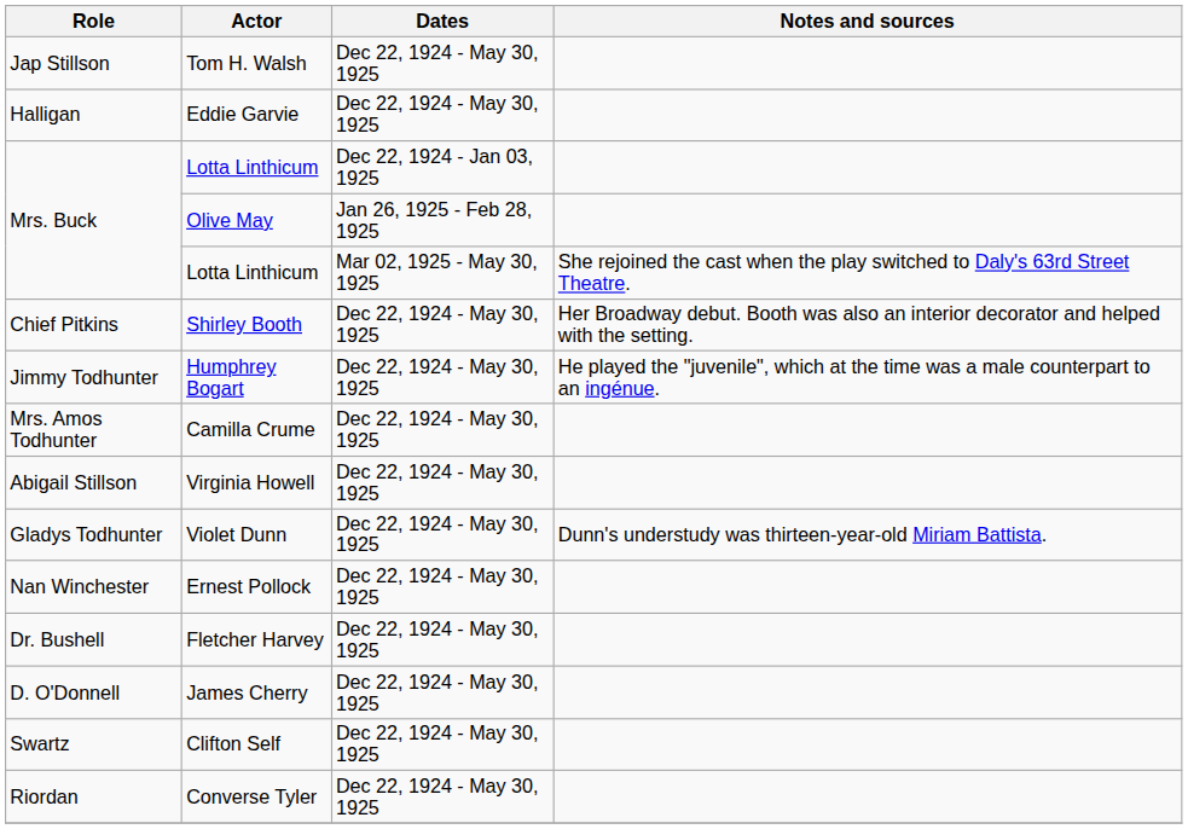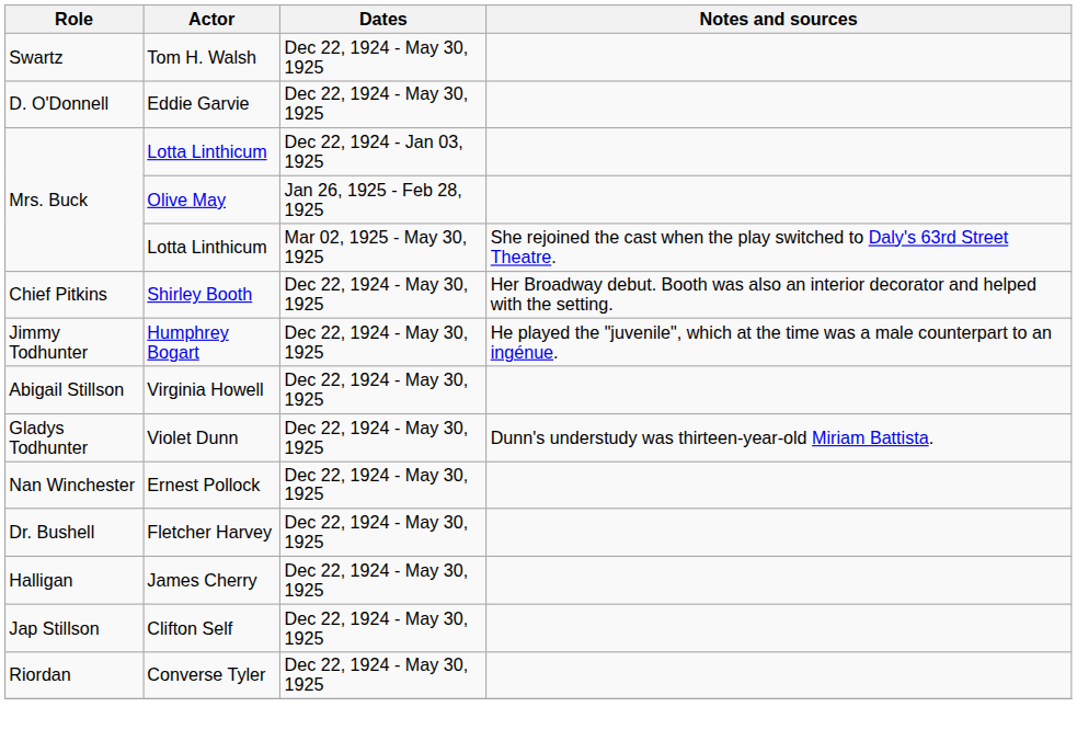 <table class="wikitable sortable plainrowheaders" style="font-size: 90%">
 <tr>
 <th scope="col">Role</th>
 <th scope="col">Actor</th>
 <th scope="col">Dates</th>
 <th scope="col">Notes and sources</th>
 </tr>
 <tr>
-<td>Jap Stillson</td>
+<td>Swartz</td>
 <td>Tom H. Walsh</td>
 <td>Dec 22, 1924 - May 30, 1925</td>
 <td></td>
 </tr>
 <tr>
-<td>Halligan</td>
+<td>D. O'Donnell</td>
 <td>Eddie Garvie</td>
 <td>Dec 22, 1924 - May 30, 1925</td>
 <td></td>
 </tr>
 <tr>
 <td rowspan=3>Mrs. Buck</td>
 <td><a href='#'>Lotta Linthicum</a></td>
 <td>Dec 22, 1924 - Jan 03, 1925</td>
 <td></td>
 </tr>
 <tr>
 <td><a href='#'>Olive May</a></td>
 <td>Jan 26, 1925 - Feb 28, 1925</td>
 <td></td>
 </tr>
 <tr>
 <td>Lotta Linthicum</td>
 <td>Mar 02, 1925 - May 30, 1925</td>
 <td>She rejoined the cast when the play switched to <a href='#'>Daly's 63rd Street Theatre</a>.</td>
 </tr>
 <tr>
 <td>Chief Pitkins</td>
 <td><a href='#'>Shirley Booth</a></td>
 <td>Dec 22, 1924 - May 30, 1925</td>
 <td>Her Broadway debut. Booth was also an interior decorator and helped with the setting.</td>
 </tr>
 <tr>
 <td>Jimmy Todhunter</td>
 <td><a href='#'>Humphrey Bogart</a></td>
 <td>Dec 22, 1924 - May 30, 1925</td>
 <td>He played the "juvenile", which at the time was a male counterpart to an <a href='#'>ingénue</a>.</td>
 </tr>
 <tr>
-<td>Mrs. Amos Todhunter</td>
-<td>Camilla Crume</td>
-<td>Dec 22, 1924 - May 30, 1925</td>
-<td></td>
-</tr>
-<tr>
 <td>Abigail Stillson</td>
 <td>Virginia Howell</td>
 <td>Dec 22, 1924 - May 30, 1925</td>
 <td></td>
 </tr>
 <tr>
 <td>Gladys Todhunter</td>
 <td>Violet Dunn</td>
 <td>Dec 22, 1924 - May 30, 1925</td>
 <td>Dunn's understudy was thirteen-year-old <a href='#'>Miriam Battista</a>.</td>
 </tr>
 <tr>
 <td>Nan Winchester</td>
 <td>Ernest Pollock</td>
 <td>Dec 22, 1924 - May 30, 1925</td>
 <td></td>
 </tr>
 <tr>
 <td>Dr. Bushell</td>
 <td>Fletcher Harvey</td>
 <td>Dec 22, 1924 - May 30, 1925</td>
 <td></td>
 </tr>
 <tr>
-<td>D. O'Donnell</td>
+<td>Halligan</td>
 <td>James Cherry</td>
 <td>Dec 22, 1924 - May 30, 1925</td>
 <td></td>
 </tr>
 <tr>
-<td>Swartz</td>
+<td>Jap Stillson</td>
 <td>Clifton Self</td>
 <td>Dec 22, 1924 - May 30, 1925</td>
 <td></td>
 </tr>
 <tr>
 <td>Riordan</td>
 <td>Converse Tyler</td>
 <td>Dec 22, 1924 - May 30, 1925</td>
 <td></td>
 </tr>
 <tr>
 </tr>
 </table>
